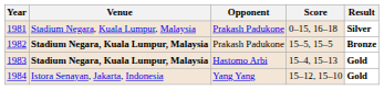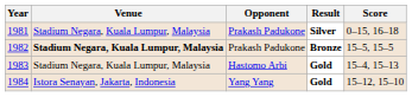 <table class="sortable wikitable" style="font-size: 90%;">
 <tr>
 <th>Year</th>
 <th>Venue</th>
 <th>Opponent</th>
+<th>Result</th>
 <th>Score</th>
-<th>Result</th>
 </tr>
 <tr style="background:#F3E6D7">
 <td align="center"><a href='#'>1981</a></td>
 <td align="left"><a href='#'>Stadium Negara</a>, <a href='#'>Kuala Lumpur</a>, <a href='#'>Malaysia</a></td>
 <td align="left"> <a href='#'>Prakash Padukone</a></td>
+<td style="text-align:left; background:white"> <strong>Silver</strong></td>
 <td align="left">0–15, 16–18</td>
-<td style="text-align:left; background:white"> <strong>Silver</strong></td>
 </tr>
 <tr style="background:#F3E6D7">
 <td align="center"><a href='#'>1982</a></td>
 <td align="left"><strong>Stadium Negara, Kuala Lumpur, Malaysia</strong></td>
 <td align="left"> Prakash Padukone</td>
+<td style="text-align:left; background:white"> <strong>Bronze</strong></td>
 <td align="left">15–5, 15–5</td>
-<td style="text-align:left; background:white"> <strong>Bronze</strong></td>
 </tr>
 <tr style="background:#F3E6D7">
 <td align="center"><a href='#'>1983</a></td>
-<td align="left"><strong>Stadium Negara, Kuala Lumpur, Malaysia</strong></td>
+<td align="left">Stadium Negara, Kuala Lumpur, Malaysia</td>
 <td align="left"> <a href='#'>Hastomo Arbi</a></td>
+<td style="text-align:left; background:white"> <strong>Gold</strong></td>
 <td align="left">15–4, 15–13</td>
-<td style="text-align:left; background:white"> <strong>Gold</strong></td>
 </tr>
 <tr style="background:#F3E6D7">
 <td align="center"><a href='#'>1984</a></td>
 <td align="left"><a href='#'>Istora Senayan</a>, <a href='#'>Jakarta</a>, <a href='#'>Indonesia</a></td>
 <td align="left"> <a href='#'>Yang Yang</a></td>
+<td style="text-align:left; background:white"> <strong>Gold</strong></td>
 <td align="left">15–12, 15–10</td>
-<td style="text-align:left; background:white"> <strong>Gold</strong></td>
 </tr>
 </table>
